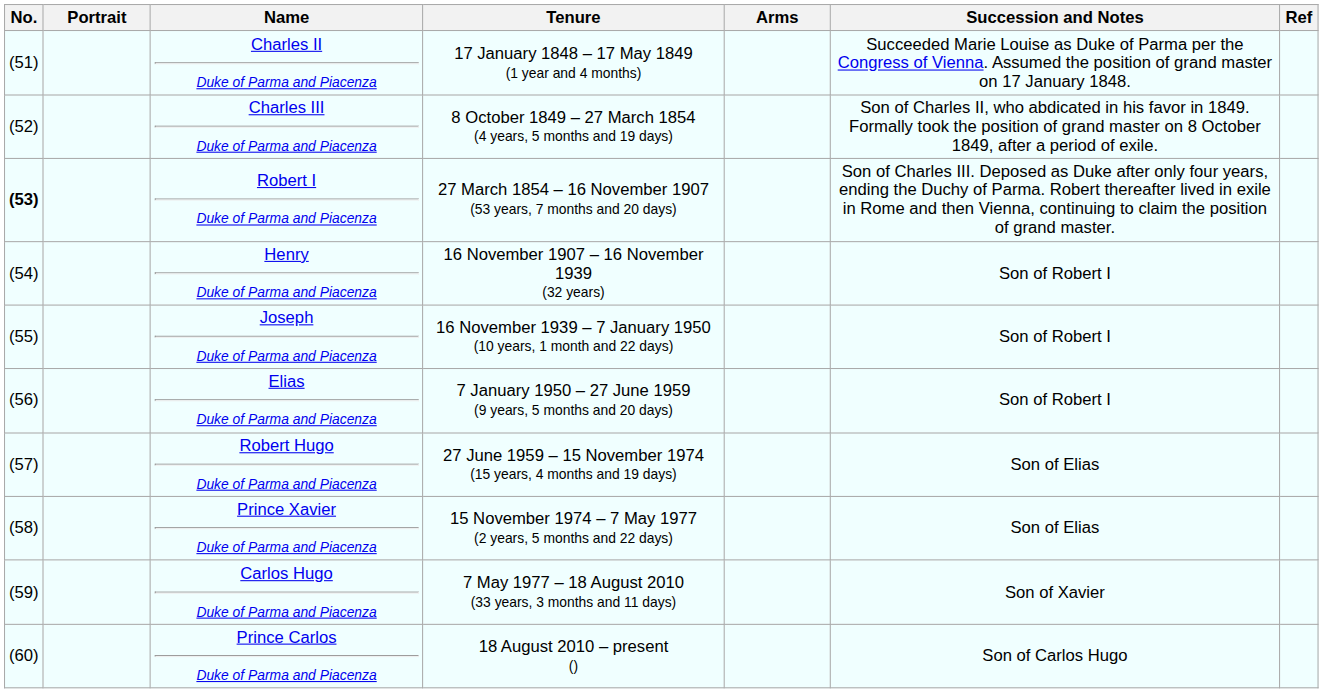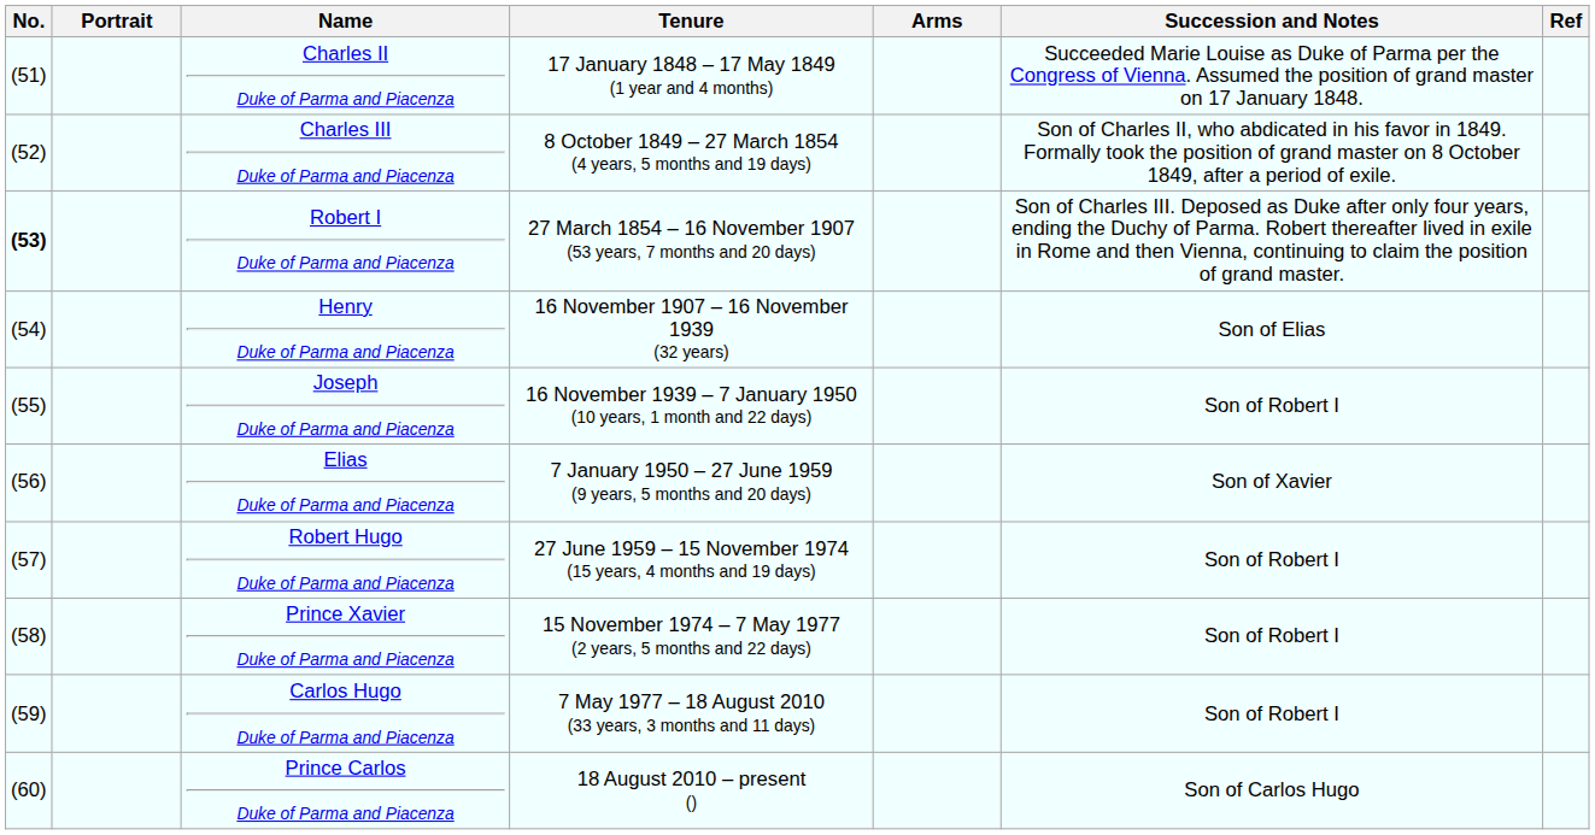 <table class="wikitable" style="width:100%; text-align:center;">
 <tr>
 <th width="30">No.</th>
 <th width="100">Portrait</th>
 <th width="275">Name</th>
 <th width="305">Tenure</th>
 <th width="100">Arms</th>
 <th width="460">Succession and Notes</th>
 <th width="30">Ref</th>
 </tr>
 <tr>
 <td style="background:#F0FFFF;">(51)</td>
 <td style="background:#F0FFFF;"></td>
 <td style="background:#F0FFFF;"><a href='#'>Charles II</a><hr><small><em><a href='#'>Duke of Parma and Piacenza</a></em></small></td>
 <td style="background:#F0FFFF;">17 January 1848 – 17 May 1849<br><small>(1 year and 4 months)</small></td>
 <td style="background:#F0FFFF;"></td>
 <td style="background:#F0FFFF;">Succeeded Marie Louise as Duke of Parma per the <a href='#'>Congress of Vienna</a>. Assumed the position of grand master on 17 January 1848.</td>
 <td style="background:#F0FFFF;"></td>
 </tr>
 <tr>
 <td style="background:#F0FFFF;">(52)</td>
 <td style="background:#F0FFFF;"></td>
 <td style="background:#F0FFFF;"><a href='#'>Charles III</a><hr><small><em><a href='#'>Duke of Parma and Piacenza</a></em></small></td>
 <td style="background:#F0FFFF;">8 October 1849 – 27 March 1854<br><small>(4 years, 5 months and 19 days)</small></td>
 <td style="background:#F0FFFF;"></td>
 <td style="background:#F0FFFF;">Son of Charles II, who abdicated in his favor in 1849. Formally took the position of grand master on 8 October 1849, after a period of exile.</td>
 <td style="background:#F0FFFF;"></td>
 </tr>
 <tr>
 <td style="background:#F0FFFF;"><strong>(53)</strong></td>
 <td style="background:#F0FFFF;"></td>
 <td style="background:#F0FFFF;"><a href='#'>Robert I</a><hr><small><em><a href='#'>Duke of Parma and Piacenza</a></em></small></td>
 <td style="background:#F0FFFF;">27 March 1854 – 16 November 1907<br><small>(53 years, 7 months and 20 days)</small></td>
 <td style="background:#F0FFFF;"></td>
 <td style="background:#F0FFFF;">Son of Charles III. Deposed as Duke after only four years, ending the Duchy of Parma. Robert thereafter lived in exile in Rome and then Vienna, continuing to claim the position of grand master.</td>
 <td style="background:#F0FFFF;"></td>
 </tr>
 <tr>
 <td style="background:#F0FFFF;">(54)</td>
 <td style="background:#F0FFFF;"></td>
 <td style="background:#F0FFFF;"><a href='#'>Henry</a><hr><small><em><a href='#'>Duke of Parma and Piacenza</a></em></small></td>
 <td style="background:#F0FFFF;">16 November 1907 – 16 November 1939<br><small>(32 years)</small></td>
 <td style="background:#F0FFFF;"></td>
-<td style="background:#F0FFFF;">Son of Robert I</td>
+<td style="background:#F0FFFF;">Son of Elias</td>
 <td style="background:#F0FFFF;"></td>
 </tr>
 <tr>
 <td style="background:#F0FFFF;">(55)</td>
 <td style="background:#F0FFFF;"></td>
 <td style="background:#F0FFFF;"><a href='#'>Joseph</a><hr><small><em><a href='#'>Duke of Parma and Piacenza</a></em></small></td>
 <td style="background:#F0FFFF;">16 November 1939 – 7 January 1950<br><small>(10 years, 1 month and 22 days)</small></td>
 <td style="background:#F0FFFF;"></td>
 <td style="background:#F0FFFF;">Son of Robert I</td>
 <td style="background:#F0FFFF;"></td>
 </tr>
 <tr>
 <td style="background:#F0FFFF;">(56)</td>
 <td style="background:#F0FFFF;"></td>
 <td style="background:#F0FFFF;"><a href='#'>Elias</a><hr><small><em><a href='#'>Duke of Parma and Piacenza</a></em></small></td>
 <td style="background:#F0FFFF;">7 January 1950 – 27 June 1959<br><small>(9 years, 5 months and 20 days)</small></td>
 <td style="background:#F0FFFF;"></td>
-<td style="background:#F0FFFF;">Son of Robert I</td>
+<td style="background:#F0FFFF;">Son of Xavier</td>
 <td style="background:#F0FFFF;"></td>
 </tr>
 <tr>
 <td style="background:#F0FFFF;">(57)</td>
 <td style="background:#F0FFFF;"></td>
 <td style="background:#F0FFFF;"><a href='#'>Robert Hugo</a><hr><small><em><a href='#'>Duke of Parma and Piacenza</a></em></small></td>
 <td style="background:#F0FFFF;">27 June 1959 – 15 November 1974<br><small>(15 years, 4 months and 19 days)</small></td>
 <td style="background:#F0FFFF;"></td>
-<td style="background:#F0FFFF;">Son of Elias</td>
+<td style="background:#F0FFFF;">Son of Robert I</td>
 <td style="background:#F0FFFF;"></td>
 </tr>
 <tr>
 <td style="background:#F0FFFF;">(58)</td>
 <td style="background:#F0FFFF;"></td>
 <td style="background:#F0FFFF;"><a href='#'>Prince Xavier</a><hr><small><em><a href='#'>Duke of Parma and Piacenza</a></em></small></td>
 <td style="background:#F0FFFF;">15 November 1974 – 7 May 1977<br><small>(2 years, 5 months and 22 days)</small></td>
 <td style="background:#F0FFFF;"></td>
-<td style="background:#F0FFFF;">Son of Elias</td>
+<td style="background:#F0FFFF;">Son of Robert I</td>
 <td style="background:#F0FFFF;"></td>
 </tr>
 <tr>
 <td style="background:#F0FFFF;">(59)</td>
 <td style="background:#F0FFFF;"></td>
 <td style="background:#F0FFFF;"><a href='#'>Carlos Hugo</a><hr><small><em><a href='#'>Duke of Parma and Piacenza</a></em></small></td>
 <td style="background:#F0FFFF;">7 May 1977 – 18 August 2010<br><small>(33 years, 3 months and 11 days)</small></td>
 <td style="background:#F0FFFF;"></td>
-<td style="background:#F0FFFF;">Son of Xavier</td>
+<td style="background:#F0FFFF;">Son of Robert I</td>
 <td style="background:#F0FFFF;"></td>
 </tr>
 <tr>
 <td style="background:#F0FFFF;">(60)</td>
 <td style="background:#F0FFFF;"></td>
 <td style="background:#F0FFFF;"><a href='#'>Prince Carlos</a><hr><small><em><a href='#'>Duke of Parma and Piacenza</a></em></small></td>
 <td style="background:#F0FFFF;">18 August 2010 – present<br><small>()</small></td>
 <td style="background:#F0FFFF;"></td>
 <td style="background:#F0FFFF;">Son of Carlos Hugo</td>
 <td style="background:#F0FFFF;"></td>
 </tr>
 </table>
